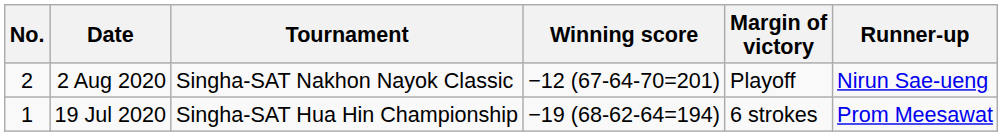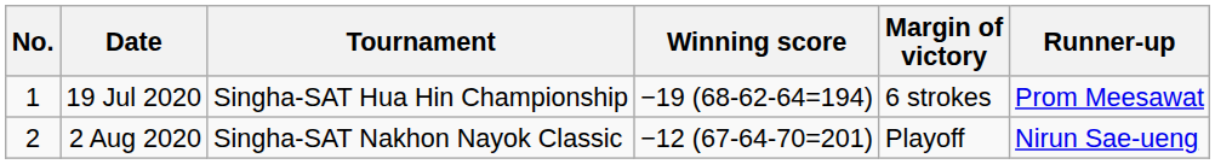 <table class="wikitable" style="font-size:95%;">
 <tr>
 <th>No.</th>
 <th>Date</th>
 <th>Tournament</th>
 <th>Winning score</th>
 <th>Margin of<br>victory</th>
 <th>Runner-up</th>
 </tr>
 <tr>
+<td align=center>1</td>
+<td align=right>19 Jul 2020</td>
+<td>Singha-SAT Hua Hin Championship</td>
+<td>−19 (68-62-64=194)</td>
+<td>6 strokes</td>
+<td> <a href='#'>Prom Meesawat</a></td>
+</tr>
+<tr>
 <td align=center>2</td>
 <td align=right>2 Aug 2020</td>
 <td>Singha-SAT Nakhon Nayok Classic</td>
 <td>−12 (67-64-70=201)</td>
 <td>Playoff</td>
 <td> <a href='#'>Nirun Sae-ueng</a></td>
 </tr>
-<tr>
-<td align=center>1</td>
-<td align=right>19 Jul 2020</td>
-<td>Singha-SAT Hua Hin Championship</td>
-<td>−19 (68-62-64=194)</td>
-<td>6 strokes</td>
-<td> <a href='#'>Prom Meesawat</a></td>
-</tr>
 </table>
